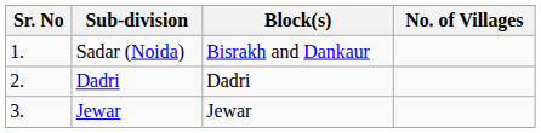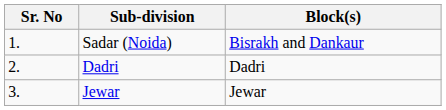 <table class="wikitable sortable" width=50%>
 <tr>
 <th>Sr.  No</th>
 <th>Sub-division</th>
 <th>Block(s)</th>
-<th>No. of Villages</th>
 </tr>
 <tr>
 <td>1.</td>
 <td>Sadar (<a href='#'>Noida</a>)</td>
 <td><a href='#'>Bisrakh</a> and <a href='#'>Dankaur</a></td>
-<td style="text-align:center;"></td>
 </tr>
 <tr>
 <td>2.</td>
 <td><a href='#'>Dadri</a></td>
 <td>Dadri</td>
-<td style="text-align:center;"></td>
 </tr>
 <tr>
 <td>3.</td>
 <td><a href='#'>Jewar</a></td>
 <td>Jewar</td>
-<td style="text-align:center;"></td>
 </tr>
 </table>
